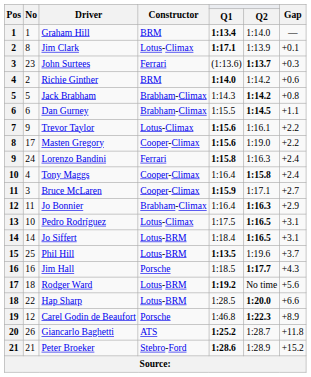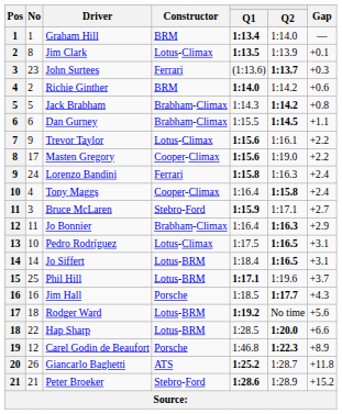 <table class="wikitable sortable" style="font-size: 95%;">
 <tr>
 <th rowspan="2">Pos</th>
 <th rowspan="2">No</th>
 <th rowspan="2">Driver</th>
 <th rowspan="2">Constructor</th>
 <th colspan="2" style="background:#eaecf0; text-align:center;"></th>
 <th rowspan="2">Gap</th>
 </tr>
 <tr>
 <th>Q1</th>
 <th>Q2</th>
 </tr>
 <tr>
 <th>1</th>
 <td>1</td>
 <td> <a href='#'>Graham Hill</a></td>
 <td><a href='#'>BRM</a></td>
 <td><strong>1:13.4</strong></td>
 <td>1:14.0</td>
 <td align="center">—</td>
 </tr>
 <tr>
 <th>2</th>
 <td>8</td>
 <td> <a href='#'>Jim Clark</a></td>
 <td><a href='#'>Lotus</a>-<a href='#'>Climax</a></td>
-<td><strong>1:17.1</strong></td>
+<td><strong>1:13.5</strong></td>
 <td>1:13.9</td>
 <td>+0.1</td>
 </tr>
 <tr>
 <th>3</th>
 <td>23</td>
 <td> <a href='#'>John Surtees</a></td>
 <td><a href='#'>Ferrari</a></td>
 <td>(1:13.6)</td>
 <td><strong>1:13.7</strong></td>
 <td>+0.3</td>
 </tr>
 <tr>
 <th>4</th>
 <td>2</td>
 <td> <a href='#'>Richie Ginther</a></td>
 <td><a href='#'>BRM</a></td>
 <td><strong>1:14.0</strong></td>
 <td>1:14.2</td>
 <td>+0.6</td>
 </tr>
 <tr>
 <th>5</th>
 <td>5</td>
 <td> <a href='#'>Jack Brabham</a></td>
 <td><a href='#'>Brabham</a>-<a href='#'>Climax</a></td>
 <td>1:14.3</td>
 <td><strong>1:14.2</strong></td>
 <td>+0.8</td>
 </tr>
 <tr>
 <th>6</th>
 <td>6</td>
 <td> <a href='#'>Dan Gurney</a></td>
 <td><a href='#'>Brabham</a>-<a href='#'>Climax</a></td>
 <td>1:15.5</td>
 <td><strong>1:14.5</strong></td>
 <td>+1.1</td>
 </tr>
 <tr>
 <th>7</th>
 <td>9</td>
 <td> <a href='#'>Trevor Taylor</a></td>
 <td><a href='#'>Lotus</a>-<a href='#'>Climax</a></td>
 <td><strong>1:15.6</strong></td>
 <td>1:16.1</td>
 <td>+2.2</td>
 </tr>
 <tr>
 <th>8</th>
 <td>17</td>
 <td> <a href='#'>Masten Gregory</a></td>
 <td><a href='#'>Cooper</a>-<a href='#'>Climax</a></td>
 <td><strong>1:15.6</strong></td>
 <td>1:19.0</td>
 <td>+2.2</td>
 </tr>
 <tr>
 <th>9</th>
 <td>24</td>
 <td> <a href='#'>Lorenzo Bandini</a></td>
 <td><a href='#'>Ferrari</a></td>
 <td><strong>1:15.8</strong></td>
 <td>1:16.3</td>
 <td>+2.4</td>
 </tr>
 <tr>
 <th>10</th>
 <td>4</td>
 <td> <a href='#'>Tony Maggs</a></td>
 <td><a href='#'>Cooper</a>-<a href='#'>Climax</a></td>
 <td>1:16.4</td>
 <td><strong>1:15.8</strong></td>
 <td>+2.4</td>
 </tr>
 <tr>
 <th>11</th>
 <td>3</td>
 <td> <a href='#'>Bruce McLaren</a></td>
-<td><a href='#'>Cooper</a>-<a href='#'>Climax</a></td>
+<td><a href='#'>Stebro</a>-<a href='#'>Ford</a></td>
 <td><strong>1:15.9</strong></td>
 <td>1:17.1</td>
 <td>+2.7</td>
 </tr>
 <tr>
 <th>12</th>
 <td>11</td>
 <td> <a href='#'>Jo Bonnier</a></td>
 <td><a href='#'>Brabham</a>-<a href='#'>Climax</a></td>
 <td>1:16.4</td>
 <td><strong>1:16.3</strong></td>
 <td>+2.9</td>
 </tr>
 <tr>
 <th>13</th>
 <td>10</td>
 <td> <a href='#'>Pedro Rodríguez</a></td>
 <td><a href='#'>Lotus</a>-<a href='#'>Climax</a></td>
 <td>1:17.5</td>
 <td><strong>1:16.5</strong></td>
 <td>+3.1</td>
 </tr>
 <tr>
 <th>14</th>
 <td>14</td>
 <td> <a href='#'>Jo Siffert</a></td>
 <td><a href='#'>Lotus</a>-<a href='#'>BRM</a></td>
 <td>1:18.4</td>
 <td><strong>1:16.5</strong></td>
 <td>+3.1</td>
 </tr>
 <tr>
 <th>15</th>
 <td>25</td>
 <td> <a href='#'>Phil Hill</a></td>
 <td><a href='#'>Lotus</a>-<a href='#'>BRM</a></td>
-<td><strong>1:13.5</strong></td>
+<td><strong>1:17.1</strong></td>
 <td>1:19.6</td>
 <td>+3.7</td>
 </tr>
 <tr>
 <th>16</th>
 <td>16</td>
 <td> <a href='#'>Jim Hall</a></td>
 <td><a href='#'>Porsche</a></td>
 <td>1:18.5</td>
 <td><strong>1:17.7</strong></td>
 <td>+4.3</td>
 </tr>
 <tr>
 <th>17</th>
 <td>18</td>
 <td> <a href='#'>Rodger Ward</a></td>
 <td><a href='#'>Lotus</a>-<a href='#'>BRM</a></td>
 <td><strong>1:19.2</strong></td>
 <td>No time</td>
 <td>+5.6</td>
 </tr>
 <tr>
 <th>18</th>
 <td>22</td>
 <td> <a href='#'>Hap Sharp</a></td>
 <td><a href='#'>Lotus</a>-<a href='#'>BRM</a></td>
 <td>1:28.5</td>
 <td><strong>1:20.0</strong></td>
 <td>+6.6</td>
 </tr>
 <tr>
 <th>19</th>
 <td>12</td>
 <td> <a href='#'>Carel Godin de Beaufort</a></td>
 <td><a href='#'>Porsche</a></td>
 <td>1:46.8</td>
 <td><strong>1:22.3</strong></td>
 <td>+8.9</td>
 </tr>
 <tr>
 <th>20</th>
 <td>26</td>
 <td> <a href='#'>Giancarlo Baghetti</a></td>
 <td><a href='#'>ATS</a></td>
 <td><strong>1:25.2</strong></td>
 <td>1:28.7</td>
 <td>+11.8</td>
 </tr>
 <tr>
 <th>21</th>
 <td>21</td>
 <td> <a href='#'>Peter Broeker</a></td>
 <td><a href='#'>Stebro</a>-<a href='#'>Ford</a></td>
 <td><strong>1:28.6</strong></td>
 <td>1:28.9</td>
 <td>+15.2</td>
 </tr>
 <tr>
 <th colspan="7">Source:</th>
 </tr>
 </table>
